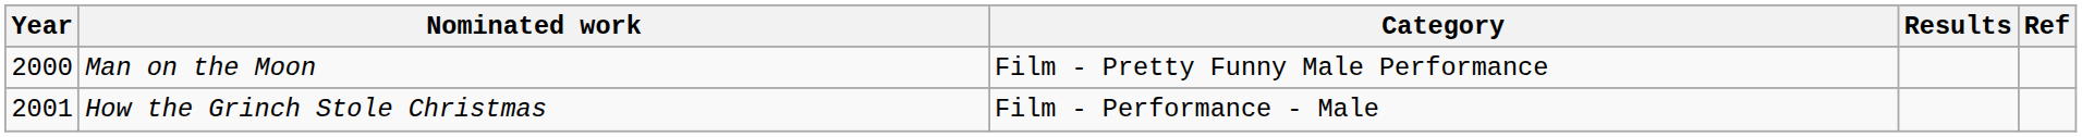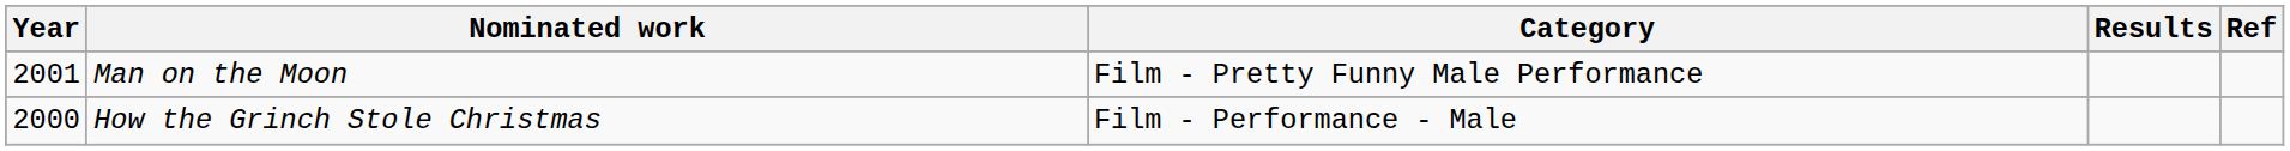 <table class="wikitable">
 <tr>
 <th scope="col" style="width:1em;">Year</th>
 <th scope="col" style="width:35em;">Nominated work</th>
 <th scope="col" style="width:35em;">Category</th>
 <th scope="col" style="width:1em;">Results</th>
 <th scope="col" style="width:1em;">Ref</th>
 </tr>
 <tr>
-<td>2000</td>
+<td>2001</td>
 <td><em>Man on the Moon</em></td>
 <td>Film - Pretty Funny Male Performance</td>
 <td></td>
 <td></td>
 </tr>
 <tr>
-<td>2001</td>
+<td>2000</td>
 <td><em>How the Grinch Stole Christmas</em></td>
 <td>Film - Performance - Male</td>
 <td></td>
 <td></td>
 </tr>
 </table>
